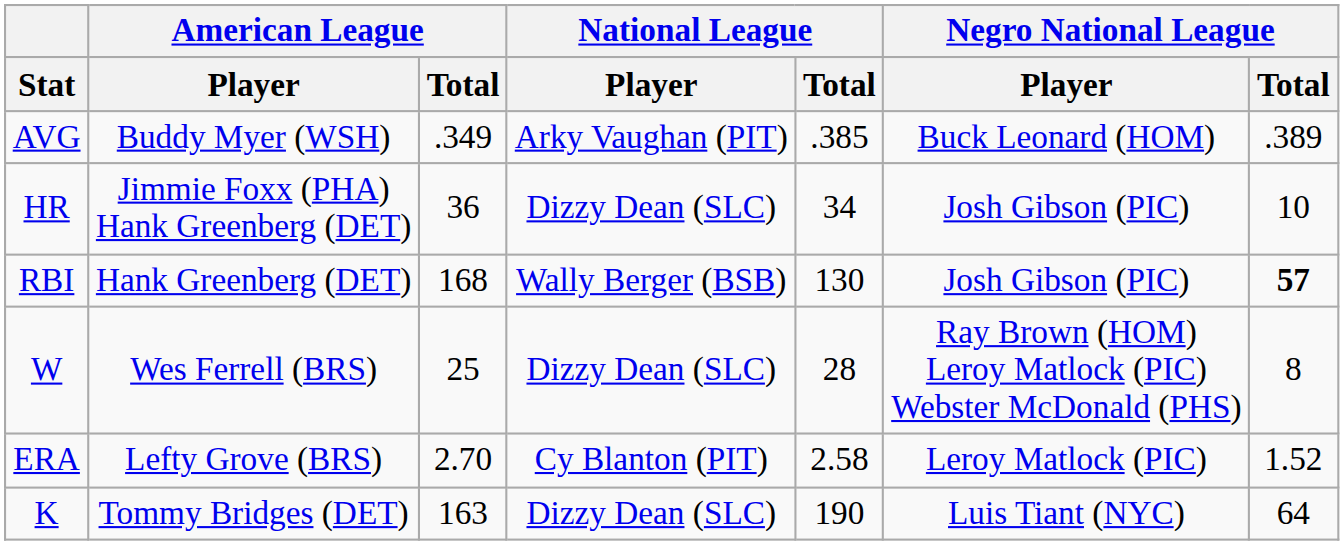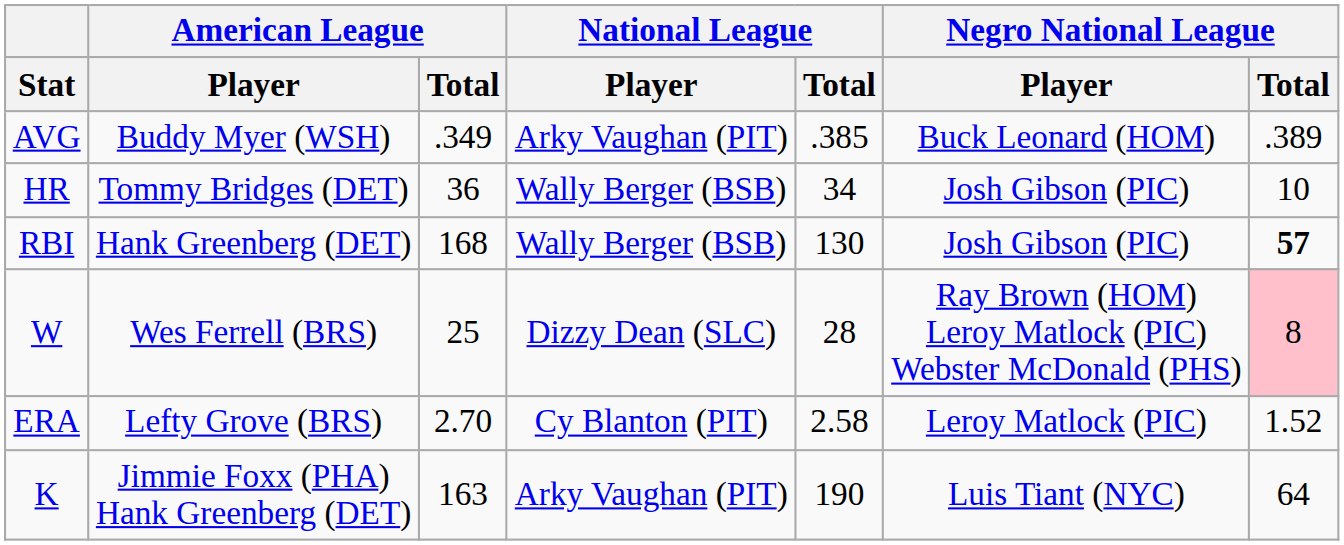 <table class="wikitable" style="text-align:center;">
 <tr>
 <th></th>
 <th colspan="2"><a href='#'>American League</a></th>
 <th colspan="2"><a href='#'>National League</a></th>
 <th colspan="2"><a href='#'>Negro National League</a></th>
 </tr>
 <tr>
 <th>Stat</th>
 <th>Player</th>
 <th>Total</th>
 <th>Player</th>
 <th>Total</th>
 <th>Player</th>
 <th>Total</th>
 </tr>
 <tr>
 <td><a href='#'>AVG</a></td>
 <td><a href='#'>Buddy Myer</a> (<a href='#'>WSH</a>)</td>
 <td>.349</td>
 <td><a href='#'>Arky Vaughan</a> (<a href='#'>PIT</a>)</td>
 <td>.385</td>
 <td><a href='#'>Buck Leonard</a> (<a href='#'>HOM</a>)</td>
 <td>.389</td>
 </tr>
 <tr>
 <td><a href='#'>HR</a></td>
-<td><a href='#'>Jimmie Foxx</a> (<a href='#'>PHA</a>)<br><a href='#'>Hank Greenberg</a> (<a href='#'>DET</a>)</td>
+<td><a href='#'>Tommy Bridges</a> (<a href='#'>DET</a>)</td>
 <td>36</td>
-<td><a href='#'>Dizzy Dean</a> (<a href='#'>SLC</a>)</td>
+<td><a href='#'>Wally Berger</a> (<a href='#'>BSB</a>)</td>
 <td>34</td>
 <td><a href='#'>Josh Gibson</a> (<a href='#'>PIC</a>)</td>
 <td>10</td>
 </tr>
 <tr>
 <td><a href='#'>RBI</a></td>
 <td><a href='#'>Hank Greenberg</a> (<a href='#'>DET</a>)</td>
 <td>168</td>
 <td><a href='#'>Wally Berger</a> (<a href='#'>BSB</a>)</td>
 <td>130</td>
 <td><a href='#'>Josh Gibson</a> (<a href='#'>PIC</a>)</td>
 <td><strong>57</strong></td>
 </tr>
 <tr>
 <td><a href='#'>W</a></td>
 <td><a href='#'>Wes Ferrell</a> (<a href='#'>BRS</a>)</td>
 <td>25</td>
 <td><a href='#'>Dizzy Dean</a> (<a href='#'>SLC</a>)</td>
 <td>28</td>
 <td><a href='#'>Ray Brown</a> (<a href='#'>HOM</a>)<br><a href='#'>Leroy Matlock</a> (<a href='#'>PIC</a>)<br><a href='#'>Webster McDonald</a> (<a href='#'>PHS</a>)</td>
-<td>8</td>
+<td style="background: pink;">8</td>
 </tr>
 <tr>
 <td><a href='#'>ERA</a></td>
 <td><a href='#'>Lefty Grove</a> (<a href='#'>BRS</a>)</td>
 <td>2.70</td>
 <td><a href='#'>Cy Blanton</a> (<a href='#'>PIT</a>)</td>
 <td>2.58</td>
 <td><a href='#'>Leroy Matlock</a> (<a href='#'>PIC</a>)</td>
 <td>1.52</td>
 </tr>
 <tr>
 <td><a href='#'>K</a></td>
-<td><a href='#'>Tommy Bridges</a> (<a href='#'>DET</a>)</td>
+<td><a href='#'>Jimmie Foxx</a> (<a href='#'>PHA</a>)<br><a href='#'>Hank Greenberg</a> (<a href='#'>DET</a>)</td>
 <td>163</td>
-<td><a href='#'>Dizzy Dean</a> (<a href='#'>SLC</a>)</td>
+<td><a href='#'>Arky Vaughan</a> (<a href='#'>PIT</a>)</td>
 <td>190</td>
 <td><a href='#'>Luis Tiant</a> (<a href='#'>NYC</a>)</td>
 <td>64</td>
 </tr>
 </table>
